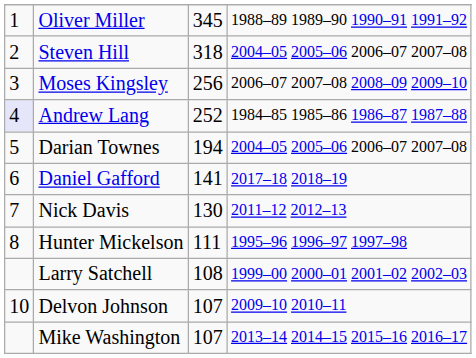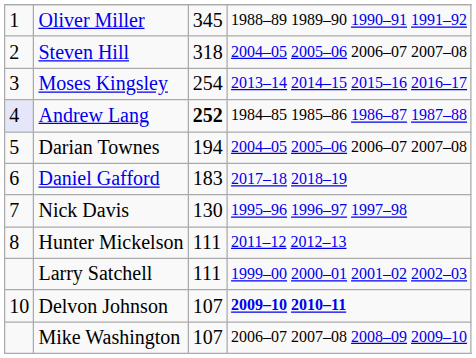 <table class="wikitable">
 <tr>
 </tr>
 <tr>
 <td>1</td>
 <td><a href='#'>Oliver Miller</a></td>
 <td>345</td>
 <td style="font-size:80%;">1988–89 1989–90 <a href='#'>1990–91</a> <a href='#'>1991–92</a></td>
 </tr>
 <tr>
 <td>2</td>
 <td><a href='#'>Steven Hill</a></td>
 <td>318</td>
 <td style="font-size:80%;"><a href='#'>2004–05</a> <a href='#'>2005–06</a> 2006–07 2007–08</td>
 </tr>
 <tr>
 <td>3</td>
 <td><a href='#'>Moses Kingsley</a></td>
-<td>256</td>
-<td style="font-size:80%;">2006–07 2007–08 <a href='#'>2008–09</a> <a href='#'>2009–10</a></td>
+<td>254</td>
+<td style="font-size:80%;"><a href='#'>2013–14</a> <a href='#'>2014–15</a> <a href='#'>2015–16</a> <a href='#'>2016–17</a></td>
 </tr>
 <tr>
 <td style="background: lavender;">4</td>
 <td><a href='#'>Andrew Lang</a></td>
-<td>252</td>
+<td><strong>252</strong></td>
 <td style="font-size:80%;">1984–85 1985–86 <a href='#'>1986–87</a> <a href='#'>1987–88</a></td>
 </tr>
 <tr>
 <td>5</td>
 <td>Darian Townes</td>
 <td>194</td>
 <td style="font-size:80%;"><a href='#'>2004–05</a> <a href='#'>2005–06</a> 2006–07 2007–08</td>
 </tr>
 <tr>
 <td>6</td>
 <td><a href='#'>Daniel Gafford</a></td>
-<td>141</td>
+<td>183</td>
 <td style="font-size:80%;"><a href='#'>2017–18</a> <a href='#'>2018–19</a></td>
 </tr>
 <tr>
 <td>7</td>
 <td>Nick Davis</td>
 <td>130</td>
-<td style="font-size:80%;"><a href='#'>2011–12</a> <a href='#'>2012–13</a></td>
+<td style="font-size:80%;"><a href='#'>1995–96</a> <a href='#'>1996–97</a> <a href='#'>1997–98</a></td>
 </tr>
 <tr>
 <td>8</td>
 <td>Hunter Mickelson</td>
 <td>111</td>
-<td style="font-size:80%;"><a href='#'>1995–96</a> <a href='#'>1996–97</a> <a href='#'>1997–98</a></td>
+<td style="font-size:80%;"><a href='#'>2011–12</a> <a href='#'>2012–13</a></td>
 </tr>
 <tr>
 <td></td>
 <td>Larry Satchell</td>
-<td>108</td>
+<td>111</td>
 <td style="font-size:80%;"><a href='#'>1999–00</a> <a href='#'>2000–01</a> <a href='#'>2001–02</a> <a href='#'>2002–03</a></td>
 </tr>
 <tr>
 <td>10</td>
 <td>Delvon Johnson</td>
 <td>107</td>
-<td style="font-size:80%;"><a href='#'>2009–10</a> <a href='#'>2010–11</a></td>
+<td style="font-size:80%;"><strong><a href='#'>2009–10</a> <a href='#'>2010–11</a></strong></td>
 </tr>
 <tr>
 <td></td>
 <td>Mike Washington</td>
 <td>107</td>
-<td style="font-size:80%;"><a href='#'>2013–14</a> <a href='#'>2014–15</a> <a href='#'>2015–16</a> <a href='#'>2016–17</a></td>
+<td style="font-size:80%;">2006–07 2007–08 <a href='#'>2008–09</a> <a href='#'>2009–10</a></td>
 </tr>
 </table>
